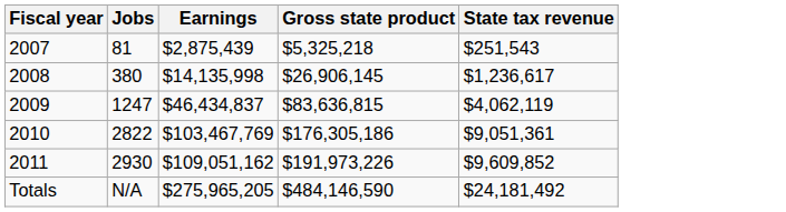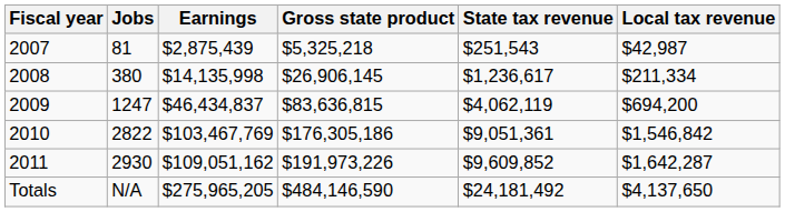 <table class="wikitable">
 <tr>
 <th>Fiscal year</th>
 <th>Jobs</th>
 <th>Earnings</th>
 <th>Gross state product</th>
 <th>State tax revenue</th>
+<th>Local tax revenue</th>
 </tr>
 <tr>
 <td>2007</td>
 <td>81</td>
 <td>$2,875,439</td>
 <td>$5,325,218</td>
 <td>$251,543</td>
+<td>$42,987</td>
 </tr>
 <tr>
 <td>2008</td>
 <td>380</td>
 <td>$14,135,998</td>
 <td>$26,906,145</td>
 <td>$1,236,617</td>
+<td>$211,334</td>
 </tr>
 <tr>
 <td>2009</td>
 <td>1247</td>
 <td>$46,434,837</td>
 <td>$83,636,815</td>
 <td>$4,062,119</td>
+<td>$694,200</td>
 </tr>
 <tr>
 <td>2010</td>
 <td>2822</td>
 <td>$103,467,769</td>
 <td>$176,305,186</td>
 <td>$9,051,361</td>
+<td>$1,546,842</td>
 </tr>
 <tr>
 <td>2011</td>
 <td>2930</td>
 <td>$109,051,162</td>
 <td>$191,973,226</td>
 <td>$9,609,852</td>
+<td>$1,642,287</td>
 </tr>
 <tr>
 <td>Totals</td>
 <td>N/A</td>
 <td>$275,965,205</td>
 <td>$484,146,590</td>
 <td>$24,181,492</td>
+<td>$4,137,650</td>
 </tr>
 </table>
